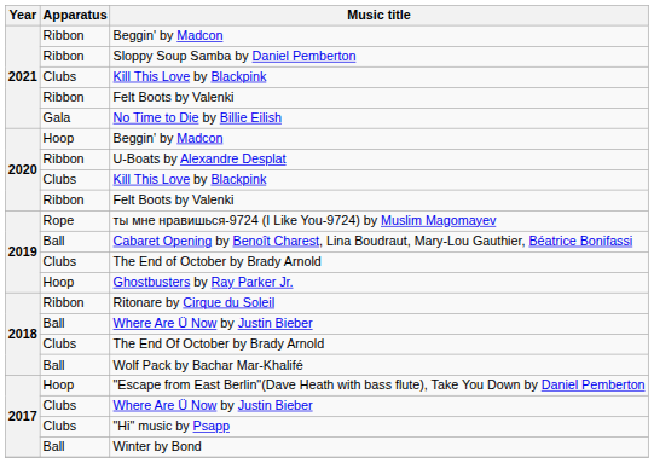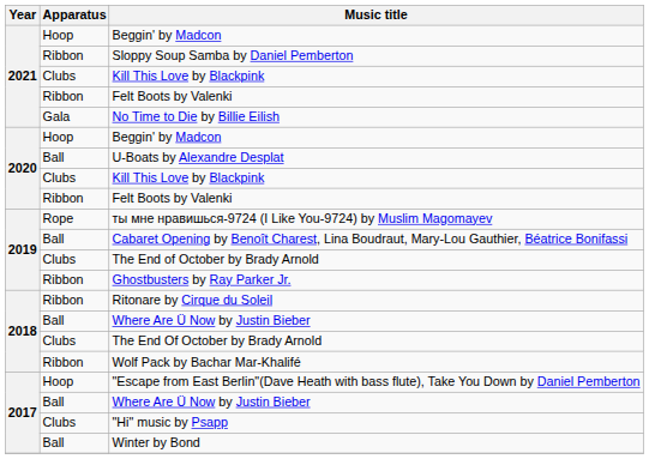 <table class="wikitable plainrowheaders">
 <tr>
 <th scope=col>Year</th>
 <th scope=col>Apparatus</th>
 <th scope=col>Music title</th>
 </tr>
 <tr>
 <th rowspan="5">2021</th>
-<td>Ribbon</td>
+<td>Hoop</td>
 <td>Beggin' by <a href='#'>Madcon</a></td>
 </tr>
 <tr>
 <td>Ribbon</td>
 <td>Sloppy Soup Samba by <a href='#'>Daniel Pemberton</a></td>
 </tr>
 <tr>
 <td>Clubs</td>
 <td><a href='#'>Kill This Love</a> by <a href='#'>Blackpink</a></td>
 </tr>
 <tr>
 <td>Ribbon</td>
 <td>Felt Boots by Valenki</td>
 </tr>
 <tr>
 <td>Gala</td>
 <td><a href='#'>No Time to Die</a> by <a href='#'>Billie Eilish</a></td>
 </tr>
 <tr>
 <th rowspan="4">2020</th>
 <td>Hoop</td>
 <td>Beggin' by <a href='#'>Madcon</a></td>
 </tr>
 <tr>
-<td>Ribbon</td>
+<td>Ball</td>
 <td>U-Boats by <a href='#'>Alexandre Desplat</a></td>
 </tr>
 <tr>
 <td>Clubs</td>
 <td><a href='#'>Kill This Love</a> by <a href='#'>Blackpink</a></td>
 </tr>
 <tr>
 <td>Ribbon</td>
 <td>Felt Boots by Valenki</td>
 </tr>
 <tr>
 <th rowspan="4">2019</th>
 <td>Rope</td>
 <td>ты мне нравишься-9724 (I Like You-9724) by <a href='#'>Muslim Magomayev</a></td>
 </tr>
 <tr>
 <td>Ball</td>
 <td><a href='#'>Cabaret Opening</a> by <a href='#'>Benoît Charest</a>, Lina Boudraut, Mary-Lou Gauthier, <a href='#'>Béatrice Bonifassi</a></td>
 </tr>
 <tr>
 <td>Clubs</td>
 <td>The End of October by Brady Arnold</td>
 </tr>
 <tr>
-<td>Hoop</td>
+<td>Ribbon</td>
 <td><a href='#'>Ghostbusters</a> by <a href='#'>Ray Parker Jr.</a></td>
 </tr>
 <tr>
 <th rowspan="4" scope="row">2018</th>
 <td>Ribbon</td>
 <td>Ritonare by <a href='#'>Cirque du Soleil</a></td>
 </tr>
 <tr>
 <td>Ball</td>
 <td><a href='#'>Where Are Ü Now</a> by <a href='#'>Justin Bieber</a></td>
 </tr>
 <tr>
 <td>Clubs</td>
 <td>The End Of October by Brady Arnold</td>
 </tr>
 <tr>
-<td>Ball</td>
+<td>Ribbon</td>
 <td>Wolf Pack by Bachar Mar-Khalifé</td>
 </tr>
 <tr>
 <th scope=row rowspan=4>2017</th>
 <td>Hoop</td>
 <td>"Escape from East Berlin"(Dave Heath with bass flute), Take You Down by <a href='#'>Daniel Pemberton</a></td>
 </tr>
 <tr>
-<td>Clubs</td>
+<td>Ball</td>
 <td><a href='#'>Where Are Ü Now</a> by <a href='#'>Justin Bieber</a></td>
 </tr>
 <tr>
 <td>Clubs</td>
 <td>"Hi" music by <a href='#'>Psapp</a></td>
 </tr>
 <tr>
 <td>Ball</td>
 <td>Winter by Bond</td>
 </tr>
 <tr>
 </tr>
 </table>
